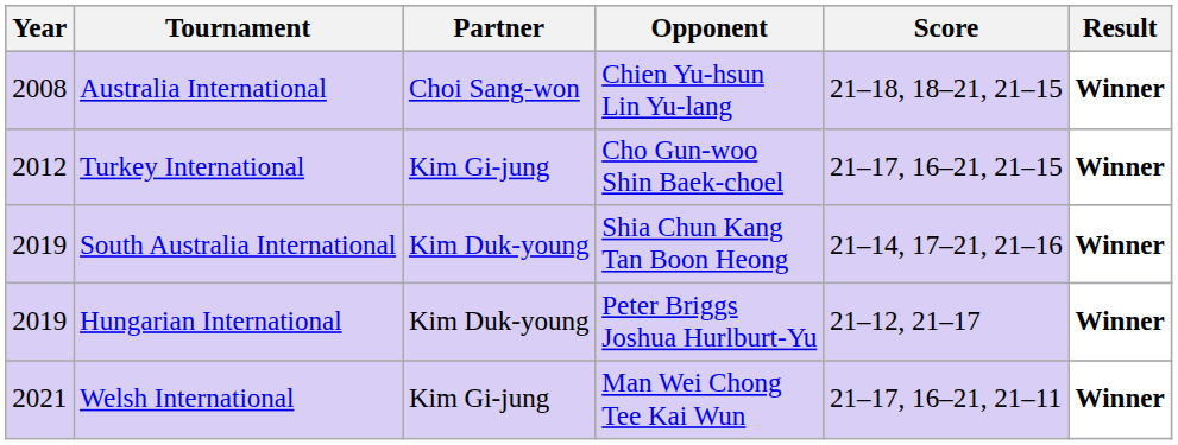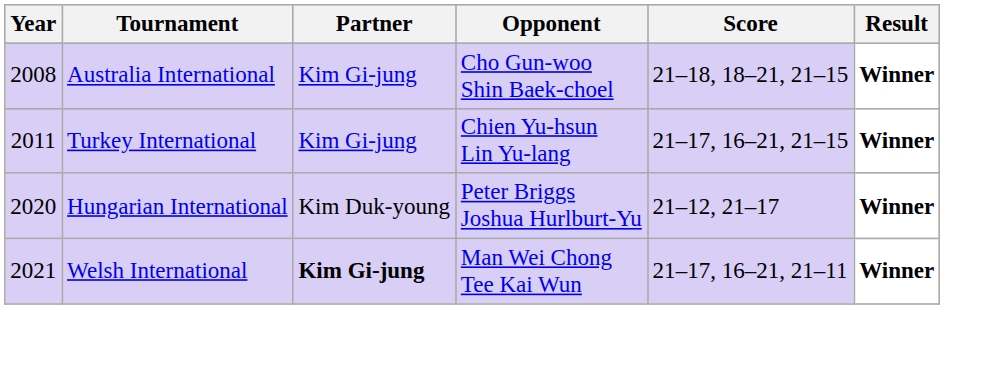 <table class="sortable wikitable" style="font-size: 90%;">
 <tr>
 <th>Year</th>
 <th>Tournament</th>
 <th>Partner</th>
 <th>Opponent</th>
 <th>Score</th>
 <th>Result</th>
 </tr>
 <tr style="background:#D8CEF6">
 <td align="center">2008</td>
 <td align="left"><a href='#'>Australia International</a></td>
-<td align="left"> <a href='#'>Choi Sang-won</a></td>
-<td align="left"> <a href='#'>Chien Yu-hsun</a><br> <a href='#'>Lin Yu-lang</a></td>
+<td align="left"> <a href='#'>Kim Gi-jung</a></td>
+<td align="left"> <a href='#'>Cho Gun-woo</a><br> <a href='#'>Shin Baek-choel</a></td>
 <td align="left">21–18, 18–21, 21–15</td>
 <td style="text-align:left; background:white"> <strong>Winner</strong></td>
 </tr>
 <tr style="background:#D8CEF6">
-<td align="center">2012</td>
+<td align="center">2011</td>
 <td align="left"><a href='#'>Turkey International</a></td>
 <td align="left"> <a href='#'>Kim Gi-jung</a></td>
-<td align="left"> <a href='#'>Cho Gun-woo</a><br> <a href='#'>Shin Baek-choel</a></td>
+<td align="left"> <a href='#'>Chien Yu-hsun</a><br> <a href='#'>Lin Yu-lang</a></td>
 <td align="left">21–17, 16–21, 21–15</td>
 <td style="text-align:left; background:white"> <strong>Winner</strong></td>
 </tr>
 <tr style="background:#D8CEF6">
-<td align="center">2019</td>
-<td align="left"><a href='#'>South Australia International</a></td>
-<td align="left"> <a href='#'>Kim Duk-young</a></td>
-<td align="left"> <a href='#'>Shia Chun Kang</a><br> <a href='#'>Tan Boon Heong</a></td>
-<td align="left">21–14, 17–21, 21–16</td>
-<td style="text-align:left; background:white"> <strong>Winner</strong></td>
-</tr>
-<tr style="background:#D8CEF6">
-<td align="center">2019</td>
+<td align="center">2020</td>
 <td align="left"><a href='#'>Hungarian International</a></td>
 <td align="left"> Kim Duk-young</td>
 <td align="left"> <a href='#'>Peter Briggs</a><br> <a href='#'>Joshua Hurlburt-Yu</a></td>
 <td align="left">21–12, 21–17</td>
 <td style="text-align:left; background:white"> <strong>Winner</strong></td>
 </tr>
 <tr style="background:#D8CEF6">
 <td align="center">2021</td>
 <td align="left"><a href='#'>Welsh International</a></td>
-<td align="left"> Kim Gi-jung</td>
+<td align="left"><strong> Kim Gi-jung</strong></td>
 <td align="left"> <a href='#'>Man Wei Chong</a><br> <a href='#'>Tee Kai Wun</a></td>
 <td align="left">21–17, 16–21, 21–11</td>
 <td style="text-align:left; background:white"> <strong>Winner</strong></td>
 </tr>
 </table>
